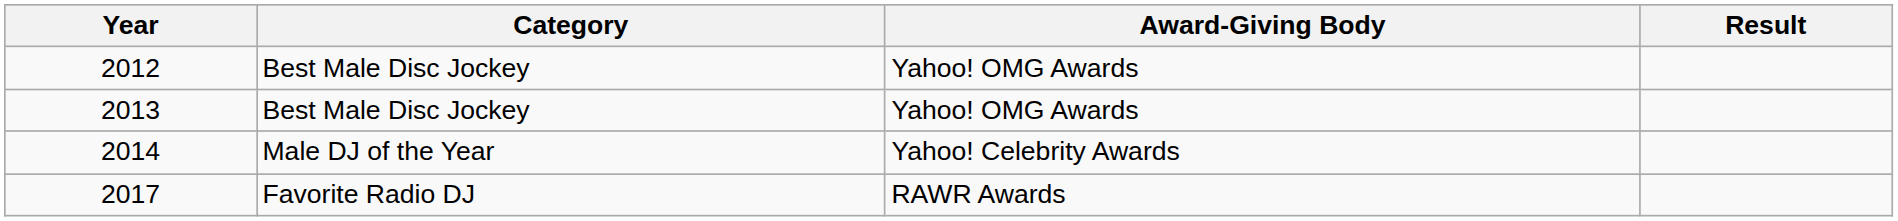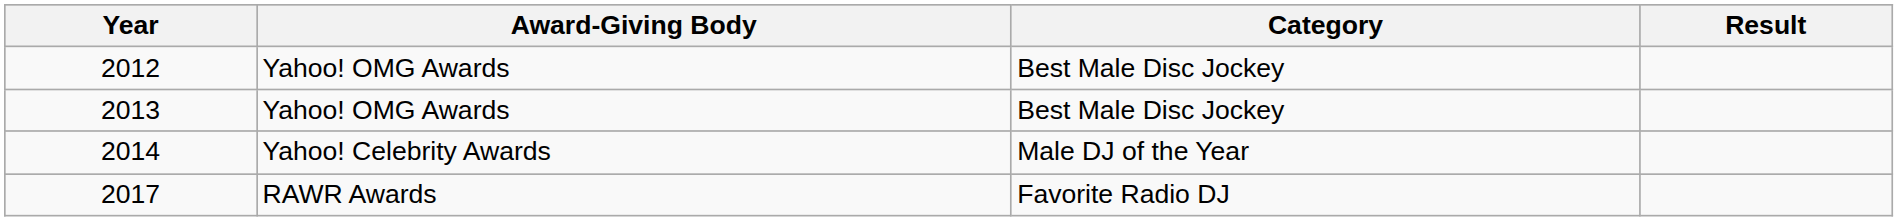 <table | width="90%" class="wikitable sortable">
 <tr>
 <th width="10%">Year</th>
+<th width="30%">Award-Giving Body</th>
 <th width="25%">Category</th>
-<th width="30%">Award-Giving Body</th>
 <th width="10%">Result</th>
 </tr>
 <tr>
 <td rowspan="1" align="center">2012</td>
+<td rowspan="1" align="left">Yahoo! OMG Awards</td>
 <td align="left">Best Male Disc Jockey</td>
-<td rowspan="1" align="left">Yahoo! OMG Awards</td>
 <td></td>
 </tr>
 <tr>
 <td rowspan="1" align="center">2013</td>
+<td rowspan="1" align="left">Yahoo! OMG Awards</td>
 <td align="left">Best Male Disc Jockey</td>
-<td rowspan="1" align="left">Yahoo! OMG Awards</td>
 <td></td>
 </tr>
 <tr>
 <td rowspan="1" align="center">2014</td>
+<td rowspan="1" align="left">Yahoo! Celebrity Awards</td>
 <td align="left">Male DJ of the Year</td>
-<td rowspan="1" align="left">Yahoo! Celebrity Awards</td>
 <td></td>
 </tr>
 <tr>
 <td rowspan="1" align="center">2017</td>
+<td rowspan="1" align="left">RAWR Awards</td>
 <td align="left">Favorite Radio DJ</td>
-<td rowspan="1" align="left">RAWR Awards</td>
 <td></td>
 </tr>
 </table>
